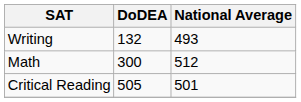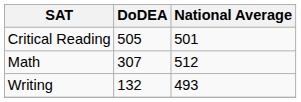 <table class="wikitable">
 <tr>
 <th>SAT</th>
 <th>DoDEA</th>
 <th>National Average</th>
 </tr>
 <tr>
+<td>Critical Reading</td>
+<td>505</td>
+<td>501</td>
+</tr>
+<tr>
+<td>Math</td>
+<td>307</td>
+<td>512</td>
+</tr>
+<tr>
 <td>Writing</td>
 <td>132</td>
 <td>493</td>
 </tr>
 <tr>
-<td>Math</td>
-<td>300</td>
-<td>512</td>
-</tr>
-<tr>
-<td>Critical Reading</td>
-<td>505</td>
-<td>501</td>
-</tr>
-<tr>
 </tr>
 </table>
